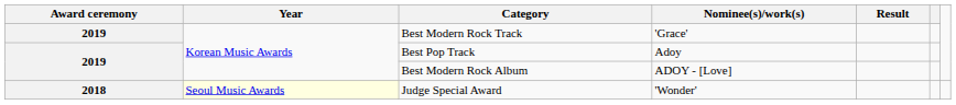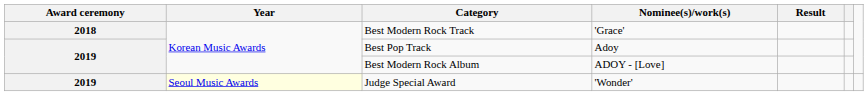 <table class="wikitable plainrowheaders" style="width: 100%;" style="text-align:center;">
 <tr>
 <th scope="col">Award ceremony</th>
 <th scope="col">Year</th>
 <th scope="col">Category</th>
 <th scope="col">Nominee(s)/work(s)</th>
 <th scope="col">Result</th>
 <th scope="col" class="unsortable"></th>
 </tr>
 <tr>
-<th scope="row">2019</th>
+<th scope="row">2018</th>
 <td rowspan="3"><a href='#'>Korean Music Awards</a></td>
 <td>Best Modern Rock Track</td>
 <td>'Grace'</td>
 <td></td>
 <td></td>
 </tr>
 <tr>
 <th scope="row" rowspan="2">2019</th>
 <td>Best Pop Track</td>
 <td>Adoy</td>
 <td></td>
 <td></td>
 </tr>
 <tr>
 <td>Best Modern Rock Album</td>
 <td>ADOY - [Love]</td>
 <td></td>
 <td></td>
 </tr>
 <tr>
-<th scope="row">2018</th>
+<th scope="row">2019</th>
 <td style="background: lightyellow;"><a href='#'>Seoul Music Awards</a></td>
 <td>Judge Special Award</td>
 <td>'Wonder'</td>
 <td></td>
 <td></td>
 <td></td>
 </tr>
 </table>
